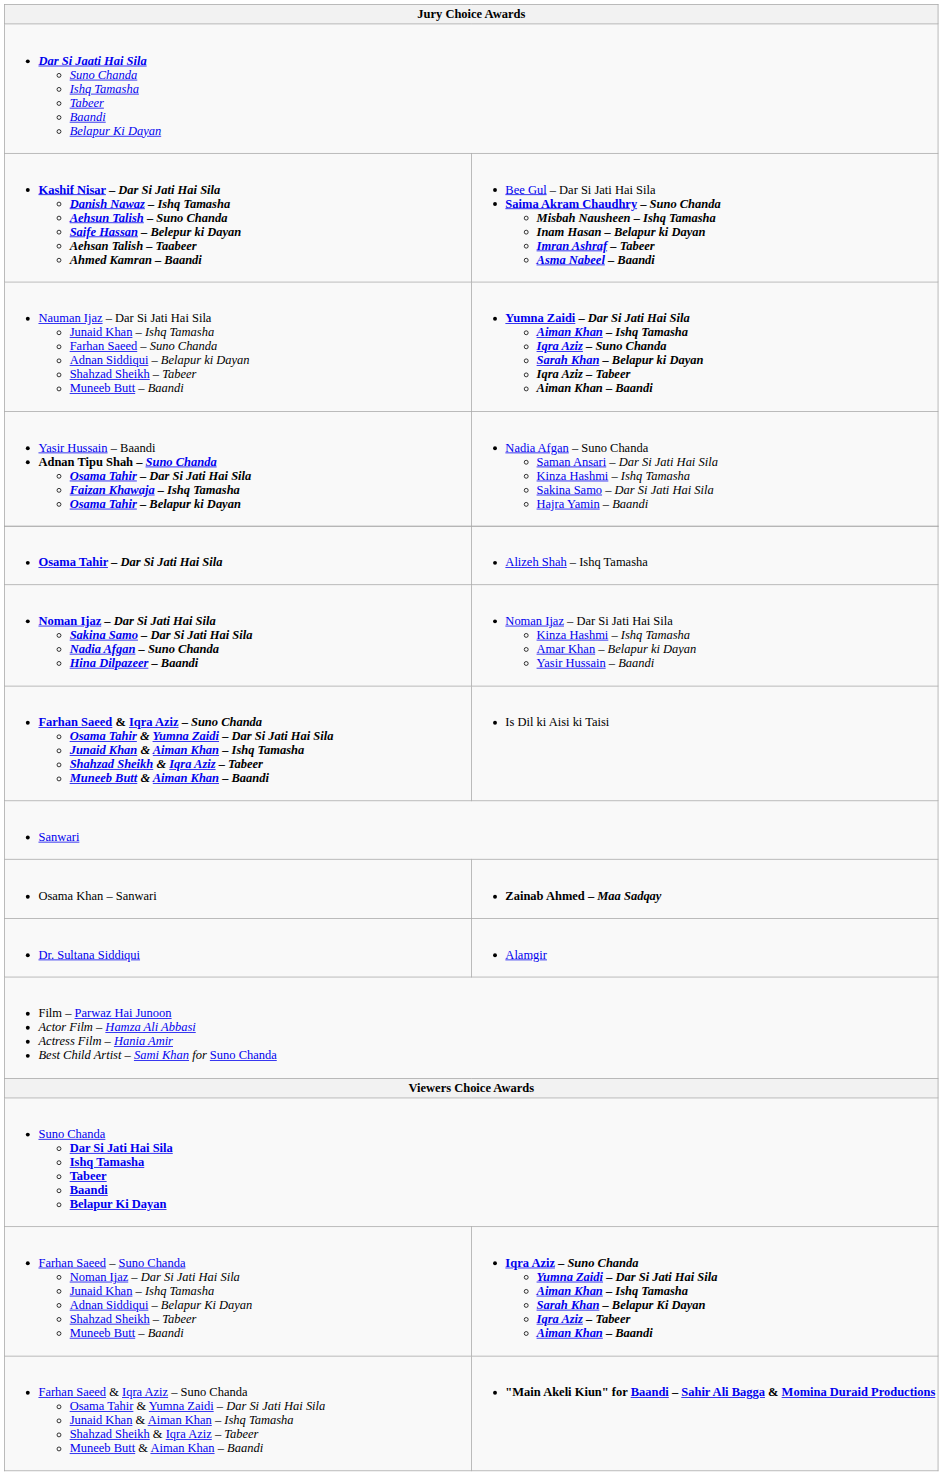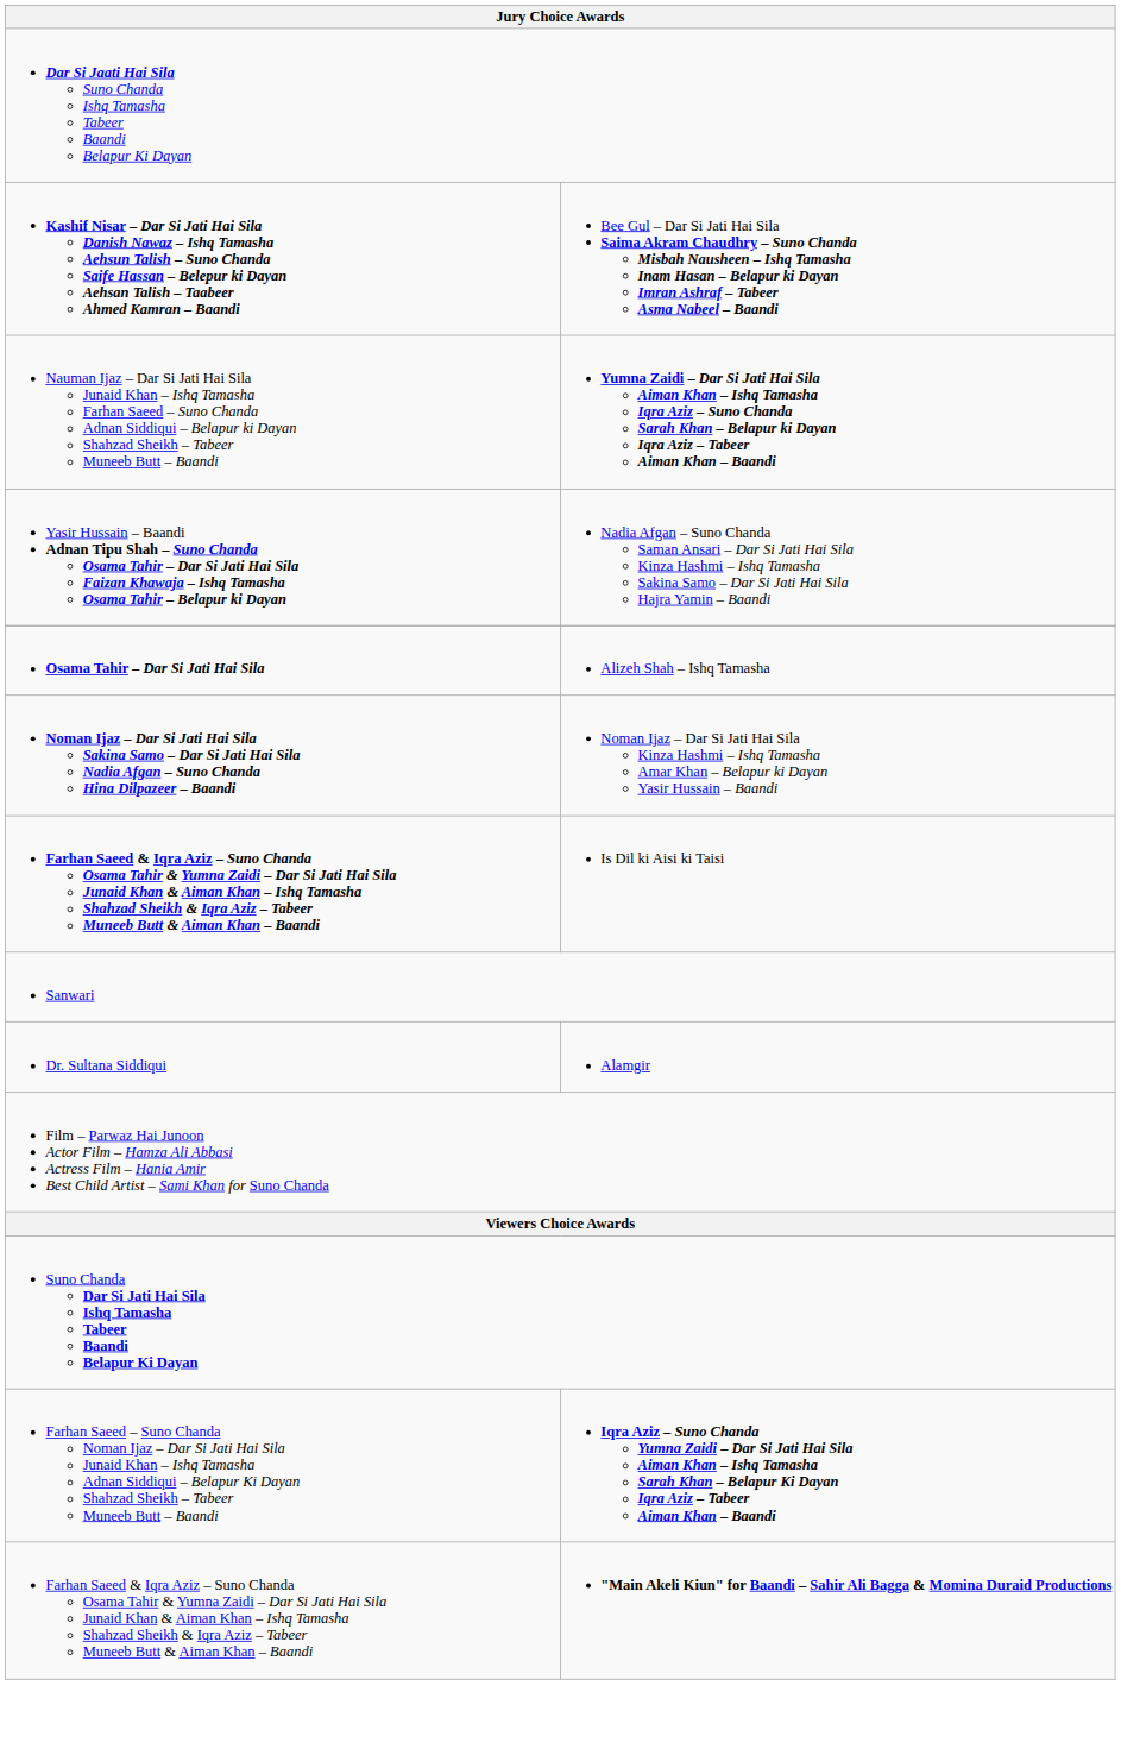 <table class="wikitable">
 <tr>
 <th colspan="2">Jury Choice Awards</th>
 </tr>
 <tr>
 <td colspan="2" valign="top" width="50%"><br><ul><li><strong><em><a href='#'>Dar Si Jaati Hai Sila</a></em></strong><ul><li><em><a href='#'>Suno Chanda</a></em></li><li><em><a href='#'>Ishq Tamasha</a></em></li><li><em><a href='#'>Tabeer</a></em></li><li><em><a href='#'>Baandi</a></em></li><li><em><a href='#'>Belapur Ki Dayan</a></em></li></ul></li></ul></td>
 </tr>
 <tr>
 <td valign="top" width="50%"><br><ul><li><strong><a href='#'>Kashif Nisar</a> – <em>Dar Si Jati Hai Sila<strong><em><ul><li><a href='#'>Danish Nawaz</a> – </em>Ishq Tamasha<em></li><li><a href='#'>Aehsun Talish</a> – </em>Suno Chanda<em></li><li><a href='#'>Saife Hassan</a> – </em>Belepur ki Dayan<em></li><li>Aehsan Talish – </em>Taabeer<em></li><li>Ahmed Kamran – </em>Baandi<em></li></ul></li></ul></td>
 <td valign="top" width="50%"><br><ul><li></strong><a href='#'>Bee Gul</a> – </em>Dar Si Jati Hai Sila</em></strong></li><li><strong><a href='#'>Saima Akram Chaudhry</a> – <em>Suno Chanda<strong><em><ul><li>Misbah Nausheen – </em>Ishq Tamasha<em></li><li>Inam Hasan – </em>Belapur ki Dayan<em></li><li><a href='#'>Imran Ashraf</a> – </em>Tabeer<em></li><li><a href='#'>Asma Nabeel</a> – </em>Baandi<em></li></ul></li></ul></td>
 </tr>
 <tr>
 <td valign="top" width="50%"><br><ul><li></strong><a href='#'>Nauman Ijaz</a> – </em>Dar Si Jati Hai Sila</em></strong><ul><li><a href='#'>Junaid Khan</a> – <em>Ishq Tamasha</em></li><li><a href='#'>Farhan Saeed</a> – <em>Suno Chanda</em></li><li><a href='#'>Adnan Siddiqui</a> – <em>Belapur ki Dayan</em></li><li><a href='#'>Shahzad Sheikh</a> – <em>Tabeer</em></li><li><a href='#'>Muneeb Butt</a> – <em>Baandi</em></li></ul></li></ul></td>
 <td valign="top" width="50%"><br><ul><li><strong><a href='#'>Yumna Zaidi</a> – <em>Dar Si Jati Hai Sila<strong><em><ul><li><a href='#'>Aiman Khan</a> – </em>Ishq Tamasha<em></li><li><a href='#'>Iqra Aziz</a> – </em>Suno Chanda<em></li><li><a href='#'>Sarah Khan</a> – </em>Belapur ki Dayan<em></li><li>Iqra Aziz – </em>Tabeer<em></li><li>Aiman Khan – </em>Baandi<em></li></ul></li></ul></td>
 </tr>
 <tr>
 <td valign="top" width="50%"><br><ul><li></strong><a href='#'>Yasir Hussain</a> – </em>Baandi</em></strong></li><li><strong>Adnan Tipu Shah – <em><a href='#'>Suno Chanda</a><strong><em><ul><li><a href='#'>Osama Tahir</a> – </em>Dar Si Jati Hai Sila<em></li><li><a href='#'>Faizan Khawaja</a> – </em>Ishq Tamasha<em></li><li><a href='#'>Osama Tahir</a> – </em>Belapur ki Dayan<em></li></ul></li></ul></td>
 <td valign="top" width="50%"><br><ul><li></strong><a href='#'>Nadia Afgan</a> – </em>Suno Chanda</em></strong><ul><li><a href='#'>Saman Ansari</a> – <em>Dar Si Jati Hai Sila</em></li><li><a href='#'>Kinza Hashmi</a> – <em>Ishq Tamasha</em></li><li><a href='#'>Sakina Samo</a> – <em>Dar Si Jati Hai Sila</em></li><li><a href='#'>Hajra Yamin</a> – <em>Baandi</em></li></ul></li></ul></td>
 </tr>
 <tr>
 </tr>
 <tr>
 <td width="50%" valign="top"><br><ul><li><strong><a href='#'>Osama Tahir</a> – <em>Dar Si Jati Hai Sila<strong><em></li></ul></td>
 <td width="50%" valign="top"><br><ul><li></strong><a href='#'>Alizeh Shah</a> – </em>Ishq Tamasha</em></strong></li></ul></td>
 </tr>
 <tr>
 <td width="50%" valign="top"><br><ul><li><strong><a href='#'>Noman Ijaz</a> – <em>Dar Si Jati Hai Sila<strong><em><ul><li><a href='#'>Sakina Samo</a> – </em>Dar Si Jati Hai Sila<em></li><li><a href='#'>Nadia Afgan</a> – </em>Suno Chanda<em></li><li><a href='#'>Hina Dilpazeer</a> – </em>Baandi<em></li></ul></li></ul></td>
 <td width="50%" valign="top"><br><ul><li></strong><a href='#'>Noman Ijaz</a> – </em>Dar Si Jati Hai Sila</em></strong><ul><li><a href='#'>Kinza Hashmi</a> – <em>Ishq Tamasha</em></li><li><a href='#'>Amar Khan</a> – <em>Belapur ki Dayan</em></li><li><a href='#'>Yasir Hussain</a> – <em>Baandi</em></li></ul></li></ul></td>
 </tr>
 <tr>
 <td width="50%" valign="top"><br><ul><li><strong><a href='#'>Farhan Saeed</a> & <a href='#'>Iqra Aziz</a> – <em>Suno Chanda<strong><em><ul><li><a href='#'>Osama Tahir</a> & <a href='#'>Yumna Zaidi</a> – </em>Dar Si Jati Hai Sila<em></li><li><a href='#'>Junaid Khan</a> & <a href='#'>Aiman Khan</a> – </em>Ishq Tamasha<em></li><li><a href='#'>Shahzad Sheikh</a> & <a href='#'>Iqra Aziz</a> – </em>Tabeer<em></li><li><a href='#'>Muneeb Butt</a> & <a href='#'>Aiman Khan</a> – </em>Baandi<em></li></ul></li></ul></td>
 <td width="50%" valign="top"><br><ul><li></em></strong>Is Dil ki Aisi ki Taisi<strong><em></li></ul></td>
 </tr>
 <tr>
 <td colspan="2" width="50%" valign="top"><br><ul><li></em></strong><a href='#'>Sanwari</a><strong><em></li></ul></td>
 </tr>
 <tr>
-<td width="50%" valign="top"><br><ul><li></strong>Osama Khan – </em>Sanwari</em></strong></li></ul></td>
-<td width="50%" valign="top"><br><ul><li><strong>Zainab Ahmed – <em>Maa Sadqay<strong><em></li></ul></td>
-</tr>
-<tr>
 <td width="50%" valign="top"><br><ul><li></strong><a href='#'>Dr. Sultana Siddiqui</a><strong></li></ul></td>
 <td width="50%" valign="top"><br><ul><li></strong><a href='#'>Alamgir</a><strong></li></ul></td>
 </tr>
 <tr>
 <td colspan="2" width="50%" valign="top"><br><ul><li></strong>Film – <a href='#'></em>Parwaz Hai Junoon<em></a><strong></li><li></strong>Actor Film – <a href='#'>Hamza Ali Abbasi</a><strong></li><li></strong>Actress Film – <a href='#'>Hania Amir</a><strong></li><li></strong>Best Child Artist – <a href='#'>Sami Khan</a> for <a href='#'></em>Suno Chanda<em></a><strong></li></ul></td>
 </tr>
 <tr>
 <th colspan="2">Viewers Choice Awards</th>
 </tr>
 <tr>
 <td colspan="2" width="50%" valign="top"><br><ul><li></strong><a href='#'></em>Suno Chanda<em></a><strong><ul><li><a href='#'></em>Dar Si Jati Hai Sila<em></a></li><li></em><a href='#'>Ishq Tamasha</a><em></li><li><a href='#'></em>Tabeer<em></a></li><li></em><a href='#'>Baandi</a><em></li><li></em><a href='#'>Belapur Ki Dayan</a><em></li></ul></li></ul></td>
 </tr>
 <tr>
 <td width="50%" valign="top"><br><ul><li></strong><a href='#'>Farhan Saeed</a> – </em><a href='#'>Suno Chanda</a></em></strong><ul><li><a href='#'>Noman Ijaz</a> – <em>Dar Si Jati Hai Sila</em></li><li><a href='#'>Junaid Khan</a> – <em>Ishq Tamasha</em></li><li><a href='#'>Adnan Siddiqui</a> – <em>Belapur Ki Dayan</em></li><li><a href='#'>Shahzad Sheikh</a> – <em>Tabeer</em></li><li><a href='#'>Muneeb Butt</a> – <em>Baandi</em></li></ul></li></ul></td>
 <td width="50%" valign="top"><br><ul><li><strong><a href='#'>Iqra Aziz</a> – <em>Suno Chanda<strong><em><ul><li><a href='#'>Yumna Zaidi</a> – </em>Dar Si Jati Hai Sila<em></li><li><a href='#'>Aiman Khan</a> – </em>Ishq Tamasha<em></li><li><a href='#'>Sarah Khan</a> – </em>Belapur Ki Dayan<em></li><li><a href='#'>Iqra Aziz</a> – </em>Tabeer<em></li><li><a href='#'>Aiman Khan</a> – </em>Baandi<em></li></ul></li></ul></td>
 </tr>
 <tr>
 <td width="50%" valign="top"><br><ul><li></strong><a href='#'>Farhan Saeed</a> & <a href='#'>Iqra Aziz</a> – </em>Suno Chanda</em></strong><ul><li><a href='#'>Osama Tahir</a> & <a href='#'>Yumna Zaidi</a> – <em>Dar Si Jati Hai Sila</em></li><li><a href='#'>Junaid Khan</a> & <a href='#'>Aiman Khan</a> – <em>Ishq Tamasha</em></li><li><a href='#'>Shahzad Sheikh</a> & <a href='#'>Iqra Aziz</a> – <em>Tabeer</em></li><li><a href='#'>Muneeb Butt</a> & <a href='#'>Aiman Khan</a> – <em>Baandi</em></li></ul></li></ul></td>
 <td width="50%" valign="top"><br><ul><li><strong>"Main Akeli Kiun" for <a href='#'>Baandi</a> – <a href='#'>Sahir Ali Bagga</a> & <a href='#'>Momina Duraid Productions</a></strong></li></ul></td>
 </tr>
 </table>
